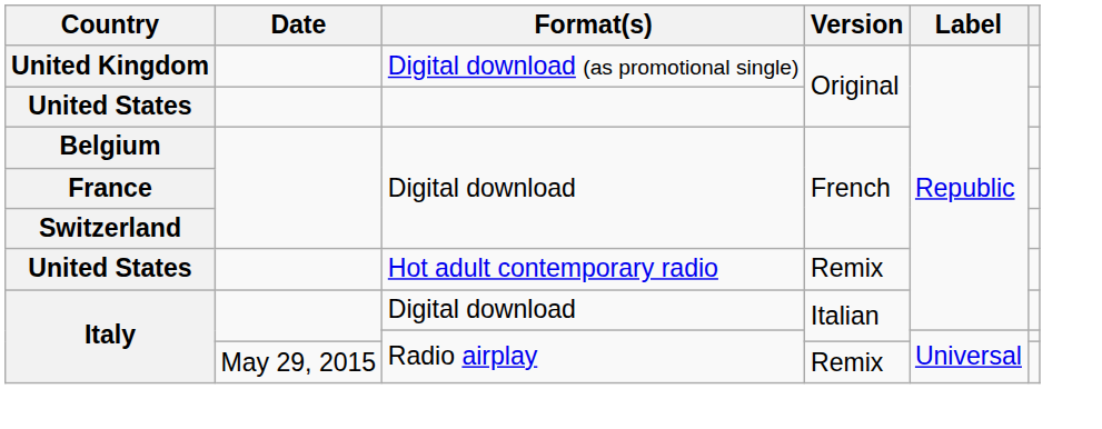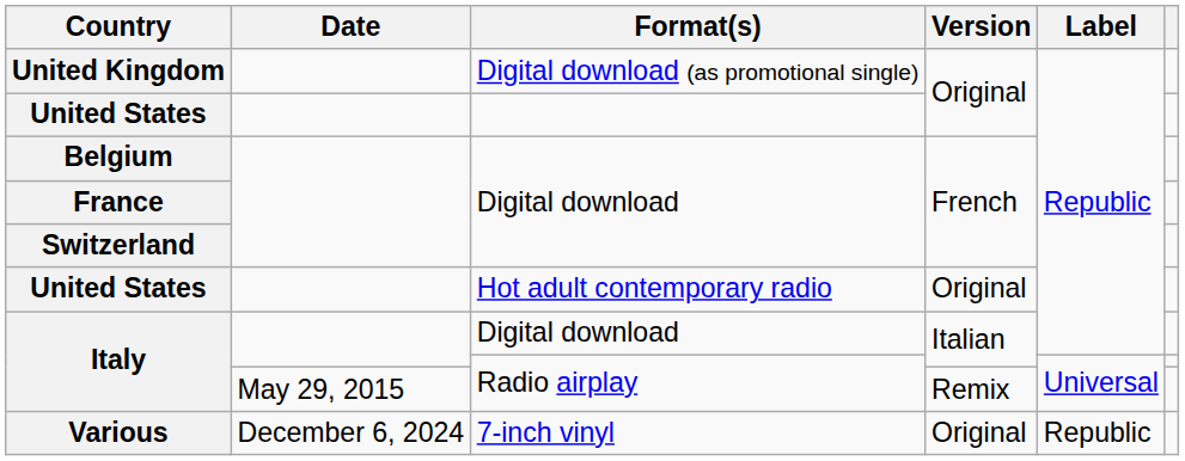 <table class="wikitable plainrowheaders">
 <tr>
 <th scope="col">Country</th>
 <th scope="col">Date</th>
 <th scope="col">Format(s)</th>
 <th scope="col">Version</th>
 <th scope="col">Label</th>
 <th scope="col"></th>
 </tr>
 <tr>
 <th scope="row">United Kingdom</th>
 <td></td>
 <td><a href='#'>Digital download</a> <small>(as promotional single)</small></td>
 <td rowspan="2">Original</td>
 <td rowspan="7"><a href='#'>Republic</a></td>
 <td align="center"></td>
 </tr>
 <tr>
 <th scope="row">United States</th>
 <td></td>
 <td></td>
 <td align="center"></td>
 </tr>
 <tr>
 <th scope="row">Belgium</th>
 <td rowspan="3"></td>
 <td rowspan="3">Digital download</td>
 <td rowspan="3">French</td>
 <td align="center"></td>
 </tr>
 <tr>
 <th scope="row">France</th>
 <td align="center"></td>
 </tr>
 <tr>
 <th scope="row">Switzerland</th>
 <td align="center"></td>
 </tr>
 <tr>
 <th scope="row">United States</th>
 <td></td>
 <td><a href='#'>Hot adult contemporary radio</a></td>
-<td>Remix</td>
+<td>Original</td>
 <td align="center"></td>
 </tr>
 <tr>
 <th rowspan="3" scope="row">Italy</th>
 <td rowspan="2"></td>
 <td>Digital download</td>
 <td rowspan="2">Italian</td>
 <td align="center"></td>
 </tr>
 <tr>
 <td rowspan="2">Radio <a href='#'>airplay</a></td>
 <td rowspan="2"><a href='#'>Universal</a></td>
 <td align="center"></td>
 </tr>
 <tr>
 <td>May 29, 2015</td>
 <td>Remix</td>
 <td align="center"></td>
 </tr>
+<tr>
+<th scope="row">Various</th>
+<td>December 6, 2024</td>
+<td><a href='#'>7-inch vinyl</a></td>
+<td>Original</td>
+<td>Republic</td>
+<td align="center"></td>
+</tr>
 </table>
